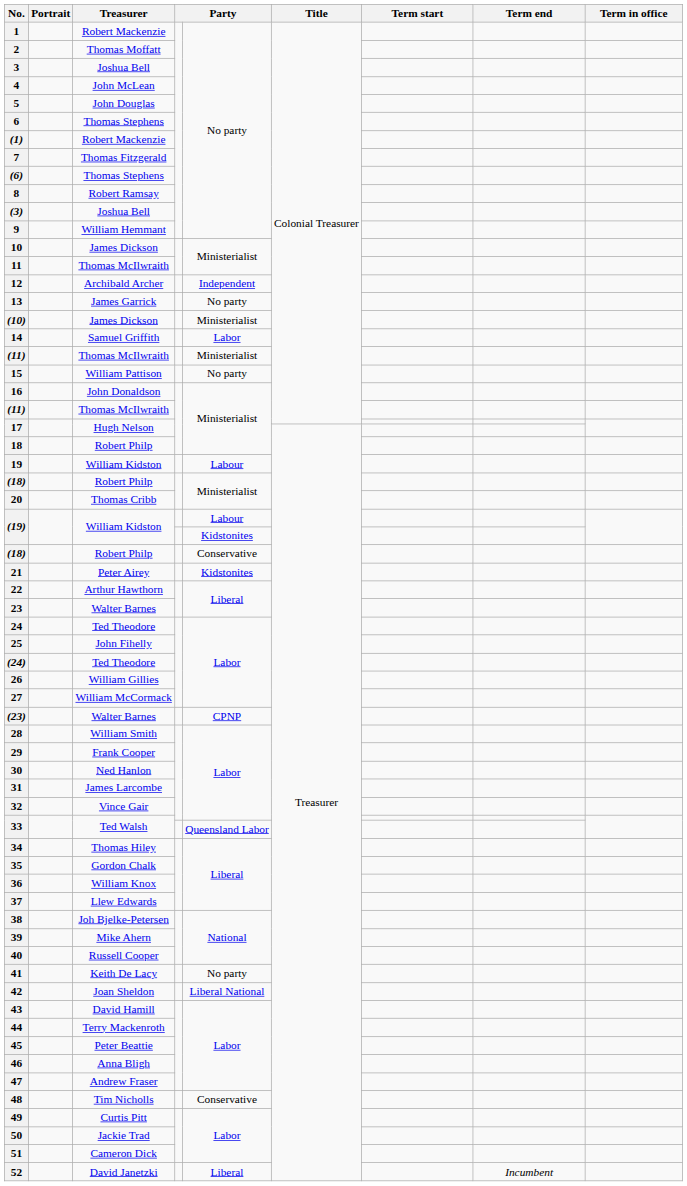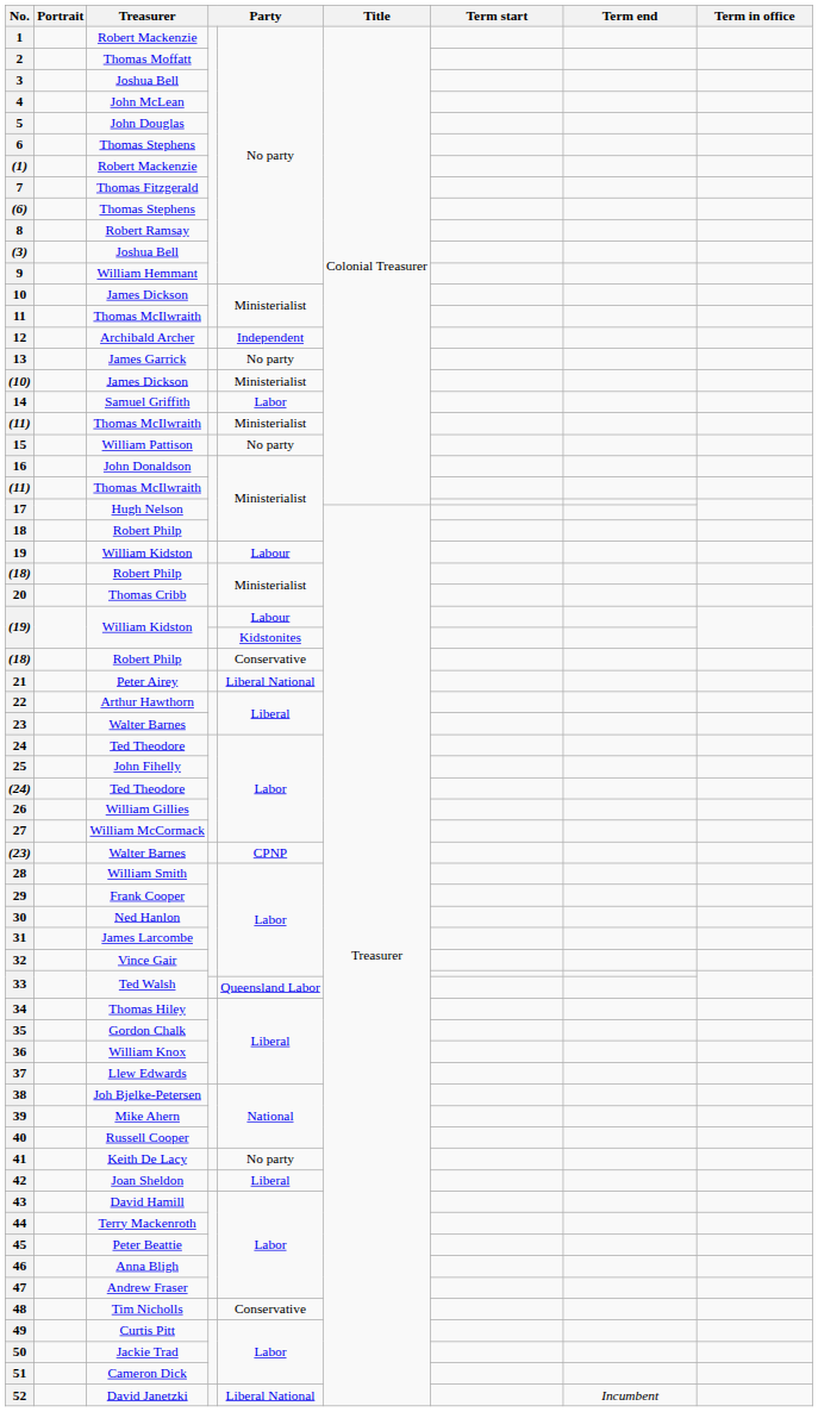 <table class="wikitable sortable" style="text-align:center">
 <tr>
 <th>No.</th>
 <th class="unsortable" scope="col">Portrait</th>
 <th>Treasurer</th>
 <th colspan="2">Party</th>
 <th>Title</th>
 <th width=150>Term start</th>
 <th width=150>Term end</th>
 <th width=130>Term in office</th>
 </tr>
 <tr>
 <th>1</th>
 <td></td>
 <td><a href='#'>Robert Mackenzie</a></td>
 <td rowspan="12" > </td>
 <td rowspan="12">No party</td>
 <td rowspan="23">Colonial Treasurer</td>
 <td align=center></td>
 <td align=center></td>
 <td align=right></td>
 </tr>
 <tr>
 <th>2</th>
 <td></td>
 <td><a href='#'>Thomas Moffatt</a></td>
 <td align=center></td>
 <td align=center></td>
 <td align=right></td>
 </tr>
 <tr>
 <th>3</th>
 <td></td>
 <td><a href='#'>Joshua Bell</a></td>
 <td align=center></td>
 <td align=center></td>
 <td align=right></td>
 </tr>
 <tr>
 <th>4</th>
 <td></td>
 <td><a href='#'>John McLean</a></td>
 <td align=center></td>
 <td align=center></td>
 <td align=right></td>
 </tr>
 <tr>
 <th>5</th>
 <td></td>
 <td><a href='#'>John Douglas</a></td>
 <td align=center></td>
 <td align=center></td>
 <td align=right></td>
 </tr>
 <tr>
 <th>6</th>
 <td></td>
 <td><a href='#'>Thomas Stephens</a></td>
 <td align=center></td>
 <td align=center></td>
 <td align=right></td>
 </tr>
 <tr>
 <th><em>(1)</em></th>
 <td></td>
 <td><a href='#'>Robert Mackenzie</a></td>
 <td align=center></td>
 <td align=center></td>
 <td align=right></td>
 </tr>
 <tr>
 <th>7</th>
 <td></td>
 <td><a href='#'>Thomas Fitzgerald</a></td>
 <td align=center></td>
 <td align=center></td>
 <td align=right></td>
 </tr>
 <tr>
 <th><em>(6)</em></th>
 <td></td>
 <td><a href='#'>Thomas Stephens</a></td>
 <td align=center></td>
 <td align=center></td>
 <td align=right></td>
 </tr>
 <tr>
 <th>8</th>
 <td></td>
 <td><a href='#'>Robert Ramsay</a></td>
 <td align=center></td>
 <td align=center></td>
 <td align=right></td>
 </tr>
 <tr>
 <th><em>(3)</em></th>
 <td></td>
 <td><a href='#'>Joshua Bell</a></td>
 <td align=center></td>
 <td align=center></td>
 <td align=right></td>
 </tr>
 <tr>
 <th>9</th>
 <td></td>
 <td><a href='#'>William Hemmant</a></td>
 <td align=center></td>
 <td align=center></td>
 <td align=right></td>
 </tr>
 <tr>
 <th>10</th>
 <td></td>
 <td><a href='#'>James Dickson</a></td>
 <td rowspan="2" > </td>
 <td rowspan="2">Ministerialist</td>
 <td align=center></td>
 <td align=center></td>
 <td align=right></td>
 </tr>
 <tr>
 <th>11</th>
 <td></td>
 <td><a href='#'>Thomas McIlwraith</a></td>
 <td align=center></td>
 <td align=center></td>
 <td align=right></td>
 </tr>
 <tr>
 <th>12</th>
 <td></td>
 <td><a href='#'>Archibald Archer</a></td>
 <td> </td>
 <td><a href='#'>Independent</a></td>
 <td align=center></td>
 <td align=center></td>
 <td align=right></td>
 </tr>
 <tr>
 <th>13</th>
 <td></td>
 <td><a href='#'>James Garrick</a></td>
 <td> </td>
 <td>No party</td>
 <td align=center></td>
 <td align=center></td>
 <td align=right></td>
 </tr>
 <tr>
 <th><em>(10)</em></th>
 <td></td>
 <td><a href='#'>James Dickson</a></td>
 <td> </td>
 <td>Ministerialist</td>
 <td align=center></td>
 <td align=center></td>
 <td align=right></td>
 </tr>
 <tr>
 <th>14</th>
 <td></td>
 <td><a href='#'>Samuel Griffith</a></td>
 <td> </td>
 <td><a href='#'>Labor</a></td>
 <td align=center></td>
 <td align=center></td>
 <td align=right></td>
 </tr>
 <tr>
 <th><em>(11)</em></th>
 <td></td>
 <td><a href='#'>Thomas McIlwraith</a></td>
 <td> </td>
 <td>Ministerialist</td>
 <td align=center></td>
 <td align=center></td>
 <td align=right></td>
 </tr>
 <tr>
 <th>15</th>
 <td></td>
 <td><a href='#'>William Pattison</a></td>
 <td> </td>
 <td>No party</td>
 <td align=center></td>
 <td align=center></td>
 <td align=right></td>
 </tr>
 <tr>
 <th>16</th>
 <td></td>
 <td><a href='#'>John Donaldson</a></td>
 <td rowspan="5" > </td>
 <td rowspan="5">Ministerialist</td>
 <td align=center></td>
 <td align=center></td>
 <td align=right></td>
 </tr>
 <tr>
 <th><em>(11)</em></th>
 <td></td>
 <td><a href='#'>Thomas McIlwraith</a></td>
 <td align=center></td>
 <td align=center></td>
 <td align=right></td>
 </tr>
 <tr>
 <th rowspan="2">17</th>
 <td rowspan="2"></td>
 <td rowspan="2"><a href='#'>Hugh Nelson</a></td>
 <td align=center></td>
 <td align=center></td>
 <td rowspan="2" align=right></td>
 </tr>
 <tr>
 <td rowspan="43">Treasurer</td>
 <td align=center></td>
 <td align=center></td>
 </tr>
 <tr>
 <th>18</th>
 <td></td>
 <td><a href='#'>Robert Philp</a></td>
 <td align=center></td>
 <td align=center></td>
 <td align=right></td>
 </tr>
 <tr>
 <th>19</th>
 <td></td>
 <td><a href='#'>William Kidston</a></td>
 <td> </td>
 <td><a href='#'>Labour</a></td>
 <td align=center></td>
 <td align=center></td>
 <td align=right></td>
 </tr>
 <tr>
 <th><em>(18)</em></th>
 <td></td>
 <td><a href='#'>Robert Philp</a></td>
 <td rowspan="2" > </td>
 <td rowspan="2">Ministerialist</td>
 <td align=center></td>
 <td align=center></td>
 <td align=right></td>
 </tr>
 <tr>
 <th>20</th>
 <td></td>
 <td><a href='#'>Thomas Cribb</a></td>
 <td align=center></td>
 <td align=center></td>
 <td align=right></td>
 </tr>
 <tr>
 <th rowspan="2"><em>(19)</em></th>
 <td rowspan="2"></td>
 <td rowspan="2"><a href='#'>William Kidston</a></td>
 <td> </td>
 <td><a href='#'>Labour</a></td>
 <td align=center></td>
 <td align=center></td>
 <td rowspan="2" align=right></td>
 </tr>
 <tr>
 <td> </td>
 <td><a href='#'>Kidstonites</a></td>
 <td align=center></td>
 <td align=center></td>
 </tr>
 <tr>
 <th><em>(18)</em></th>
 <td></td>
 <td><a href='#'>Robert Philp</a></td>
 <td> </td>
 <td>Conservative</td>
 <td align=center></td>
 <td align=center></td>
 <td align=right></td>
 </tr>
 <tr>
 <th>21</th>
 <td></td>
 <td><a href='#'>Peter Airey</a></td>
 <td> </td>
-<td><a href='#'>Kidstonites</a></td>
+<td><a href='#'>Liberal National</a></td>
 <td align=center></td>
 <td align=center></td>
 <td align=right></td>
 </tr>
 <tr>
 <th>22</th>
 <td></td>
 <td><a href='#'>Arthur Hawthorn</a></td>
 <td rowspan="2" > </td>
 <td rowspan="2"><a href='#'>Liberal</a></td>
 <td align=center></td>
 <td align=center></td>
 <td align=right></td>
 </tr>
 <tr>
 <th>23</th>
 <td></td>
 <td><a href='#'>Walter Barnes</a></td>
 <td align=center></td>
 <td align=center></td>
 <td align=right></td>
 </tr>
 <tr>
 <th>24</th>
 <td></td>
 <td><a href='#'>Ted Theodore</a></td>
 <td rowspan="5" > </td>
 <td rowspan="5"><a href='#'>Labor</a></td>
 <td align=center></td>
 <td align=center></td>
 <td align=right></td>
 </tr>
 <tr>
 <th>25</th>
 <td></td>
 <td><a href='#'>John Fihelly</a></td>
 <td align=center></td>
 <td align=center></td>
 <td align=right></td>
 </tr>
 <tr>
 <th><em>(24)</em></th>
 <td></td>
 <td><a href='#'>Ted Theodore</a></td>
 <td align=center></td>
 <td align=center></td>
 <td align=right></td>
 </tr>
 <tr>
 <th>26</th>
 <td></td>
 <td><a href='#'>William Gillies</a></td>
 <td align=center></td>
 <td align=center></td>
 <td align=right></td>
 </tr>
 <tr>
 <th>27</th>
 <td></td>
 <td><a href='#'>William McCormack</a></td>
 <td align=center></td>
 <td align=center></td>
 <td align=right></td>
 </tr>
 <tr>
 <th><em>(23)</em></th>
 <td></td>
 <td><a href='#'>Walter Barnes</a></td>
 <td> </td>
 <td><a href='#'>CPNP</a></td>
 <td align=center></td>
 <td align=center></td>
 <td align=right></td>
 </tr>
 <tr>
 <th>28</th>
 <td></td>
 <td><a href='#'>William Smith</a></td>
 <td rowspan="6" > </td>
 <td rowspan="6"><a href='#'>Labor</a></td>
 <td align=center></td>
 <td align=center></td>
 <td align=right></td>
 </tr>
 <tr>
 <th>29</th>
 <td></td>
 <td><a href='#'>Frank Cooper</a></td>
 <td align=center></td>
 <td align=center></td>
 <td align=right></td>
 </tr>
 <tr>
 <th>30</th>
 <td></td>
 <td><a href='#'>Ned Hanlon</a></td>
 <td align=center></td>
 <td align=center></td>
 <td align=right></td>
 </tr>
 <tr>
 <th>31</th>
 <td></td>
 <td><a href='#'>James Larcombe</a></td>
 <td align=center></td>
 <td align=center></td>
 <td align=right></td>
 </tr>
 <tr>
 <th>32</th>
 <td></td>
 <td><a href='#'>Vince Gair</a></td>
 <td align=center></td>
 <td align=center></td>
 <td align=right></td>
 </tr>
 <tr>
 <th rowspan="2">33</th>
 <td rowspan="2"></td>
 <td rowspan="2"><a href='#'>Ted Walsh</a></td>
 <td align=center></td>
 <td align=center></td>
 <td rowspan="2" align=right></td>
 </tr>
 <tr>
 <td> </td>
 <td><a href='#'>Queensland Labor</a></td>
 <td align=center></td>
 <td align=center></td>
 </tr>
 <tr>
 <th>34</th>
 <td></td>
 <td><a href='#'>Thomas Hiley</a></td>
 <td rowspan="4" > </td>
 <td rowspan="4"><a href='#'>Liberal</a></td>
 <td align=center></td>
 <td align=center></td>
 <td align=right></td>
 </tr>
 <tr>
 <th>35</th>
 <td></td>
 <td><a href='#'>Gordon Chalk</a></td>
 <td align=center></td>
 <td align=center></td>
 <td align=right><strong></strong></td>
 </tr>
 <tr>
 <th>36</th>
 <td></td>
 <td><a href='#'>William Knox</a></td>
 <td align=center></td>
 <td align=center></td>
 <td align=right></td>
 </tr>
 <tr>
 <th>37</th>
 <td></td>
 <td><a href='#'>Llew Edwards</a></td>
 <td align=center></td>
 <td align=center></td>
 <td align=right></td>
 </tr>
 <tr>
 <th>38</th>
 <td></td>
 <td><a href='#'>Joh Bjelke-Petersen</a></td>
 <td rowspan="3" > </td>
 <td rowspan="3"><a href='#'>National</a></td>
 <td align=center></td>
 <td align=center></td>
 <td align=right></td>
 </tr>
 <tr>
 <th>39</th>
 <td></td>
 <td><a href='#'>Mike Ahern</a></td>
 <td align=center></td>
 <td align=center></td>
 <td align=right></td>
 </tr>
 <tr>
 <th>40</th>
 <td></td>
 <td><a href='#'>Russell Cooper</a></td>
 <td align=center></td>
 <td align=center></td>
 <td align=right></td>
 </tr>
 <tr>
 <th>41</th>
 <td></td>
 <td><a href='#'>Keith De Lacy</a></td>
 <td> </td>
 <td>No party</td>
 <td align=center></td>
 <td align=center></td>
 <td align=right></td>
 </tr>
 <tr>
 <th>42</th>
 <td></td>
 <td><a href='#'>Joan Sheldon</a></td>
 <td> </td>
-<td><a href='#'>Liberal National</a></td>
+<td><a href='#'>Liberal</a></td>
 <td align=center></td>
 <td align=center></td>
 <td align=right></td>
 </tr>
 <tr>
 <th>43</th>
 <td></td>
 <td><a href='#'>David Hamill</a></td>
 <td rowspan="5" > </td>
 <td rowspan="5"><a href='#'>Labor</a></td>
 <td align=center></td>
 <td align=center></td>
 <td align=right></td>
 </tr>
 <tr>
 <th>44</th>
 <td></td>
 <td><a href='#'>Terry Mackenroth</a></td>
 <td align=center></td>
 <td align=center></td>
 <td align=right></td>
 </tr>
 <tr>
 <th>45</th>
 <td></td>
 <td><a href='#'>Peter Beattie</a></td>
 <td align=center></td>
 <td align=center></td>
 <td align=right></td>
 </tr>
 <tr>
 <th>46</th>
 <td></td>
 <td><a href='#'>Anna Bligh</a></td>
 <td align=center></td>
 <td align=center></td>
 <td align=right></td>
 </tr>
 <tr>
 <th>47</th>
 <td></td>
 <td><a href='#'>Andrew Fraser</a></td>
 <td align=center></td>
 <td align=center></td>
 <td align=right></td>
 </tr>
 <tr>
 <th>48</th>
 <td></td>
 <td><a href='#'>Tim Nicholls</a></td>
 <td> </td>
 <td>Conservative</td>
 <td align=center></td>
 <td align=center></td>
 <td align=right></td>
 </tr>
 <tr>
 <th>49</th>
 <td></td>
 <td><a href='#'>Curtis Pitt</a></td>
 <td rowspan="3" > </td>
 <td rowspan="3"><a href='#'>Labor</a></td>
 <td align=center></td>
 <td align=center></td>
 <td align=right></td>
 </tr>
 <tr>
 <th>50</th>
 <td></td>
 <td><a href='#'>Jackie Trad</a></td>
 <td align=center></td>
 <td align=center></td>
 <td align=right></td>
 </tr>
 <tr>
 <th>51</th>
 <td></td>
 <td><a href='#'>Cameron Dick</a></td>
 <td align=center></td>
 <td align=center></td>
 <td align=right></td>
 </tr>
 <tr>
 <th>52</th>
 <td></td>
 <td><a href='#'>David Janetzki</a></td>
 <td> </td>
-<td><a href='#'>Liberal</a></td>
+<td><a href='#'>Liberal National</a></td>
 <td align=center></td>
 <td align=center><em>Incumbent</em></td>
 <td align=right></td>
 </tr>
 </table>
